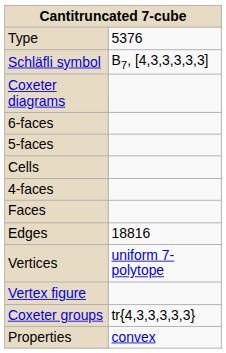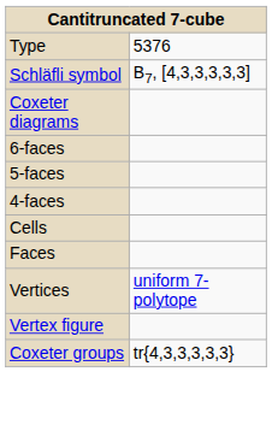 <table class="wikitable" align="right" style="margin-left:10px" width="250">
 <tr>
 <th style="background:#e7dcc3;" colspan="2">Cantitruncated 7-cube</th>
 </tr>
 <tr>
 <td style="background:#e7dcc3;">Type</td>
 <td>5376</td>
 </tr>
 <tr>
 <td style="background:#e7dcc3;"><a href='#'>Schläfli symbol</a></td>
 <td>B<sub>7</sub>, [4,3,3,3,3,3]</td>
 </tr>
 <tr>
 <td style="background:#e7dcc3;"><a href='#'>Coxeter diagrams</a></td>
 <td></td>
 </tr>
 <tr>
 <td style="background:#e7dcc3;">6-faces</td>
 <td></td>
 </tr>
 <tr>
 <td style="background:#e7dcc3;">5-faces</td>
 <td></td>
 </tr>
 <tr>
-<td style="background:#e7dcc3;">Cells</td>
+<td style="background:#e7dcc3;">4-faces</td>
 <td></td>
 </tr>
 <tr>
-<td style="background:#e7dcc3;">4-faces</td>
+<td style="background:#e7dcc3;">Cells</td>
 <td></td>
 </tr>
 <tr>
 <td style="background:#e7dcc3;">Faces</td>
 <td></td>
-</tr>
-<tr>
-<td style="background:#e7dcc3;">Edges</td>
-<td>18816</td>
 </tr>
 <tr>
 <td style="background:#e7dcc3;">Vertices</td>
 <td><a href='#'>uniform 7-polytope</a></td>
 </tr>
 <tr>
 <td style="background:#e7dcc3;"><a href='#'>Vertex figure</a></td>
 <td></td>
 </tr>
 <tr>
 <td style="background:#e7dcc3;"><a href='#'>Coxeter groups</a></td>
 <td>tr{4,3,3,3,3,3}</td>
 </tr>
-<tr>
-<td style="background:#e7dcc3;">Properties</td>
-<td><a href='#'>convex</a></td>
-</tr>
 </table>
